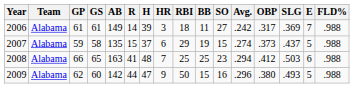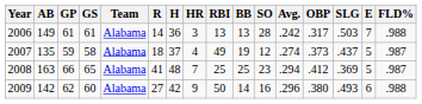 <table class="wikitable" style="text-align:center">
 <tr>
 <th>Year</th>
-<th>Team</th>
+<th>AB</th>
 <th>GP</th>
 <th>GS</th>
-<th>AB</th>
+<th>Team</th>
 <th>R</th>
 <th>H</th>
 <th>HR</th>
 <th>RBI</th>
 <th>BB</th>
 <th>SO</th>
 <th>Avg.</th>
 <th>OBP</th>
 <th>SLG</th>
 <th>E</th>
 <th>FLD%</th>
 </tr>
 <tr>
 <td>2006</td>
-<td><a href='#'>Alabama</a></td>
+<td>149</td>
 <td>61</td>
 <td>61</td>
-<td>149</td>
+<td><a href='#'>Alabama</a></td>
 <td>14</td>
-<td>39</td>
+<td>36</td>
 <td>3</td>
-<td>18</td>
-<td>11</td>
-<td>27</td>
+<td>13</td>
+<td>13</td>
+<td>28</td>
 <td>.242</td>
 <td>.317</td>
-<td>.369</td>
+<td>.503</td>
 <td>7</td>
 <td>.988</td>
 </tr>
 <tr>
 <td>2007</td>
-<td><a href='#'>Alabama</a></td>
+<td>135</td>
 <td>59</td>
 <td>58</td>
-<td>135</td>
-<td>15</td>
+<td><a href='#'>Alabama</a></td>
+<td>18</td>
 <td>37</td>
-<td>6</td>
-<td>29</td>
+<td>4</td>
+<td>49</td>
 <td>19</td>
-<td>15</td>
+<td>12</td>
 <td>.274</td>
 <td>.373</td>
 <td>.437</td>
 <td>5</td>
-<td>.988</td>
+<td>.987</td>
 </tr>
 <tr>
 <td>2008</td>
-<td><a href='#'>Alabama</a></td>
+<td>163</td>
 <td>66</td>
 <td>65</td>
-<td>163</td>
+<td><a href='#'>Alabama</a></td>
 <td>41</td>
 <td>48</td>
 <td>7</td>
 <td>25</td>
 <td>25</td>
 <td>23</td>
 <td>.294</td>
 <td>.412</td>
-<td>.503</td>
-<td>6</td>
-<td>.988</td>
+<td>.369</td>
+<td>5</td>
+<td>.987</td>
 </tr>
 <tr>
 <td>2009</td>
-<td><a href='#'>Alabama</a></td>
+<td>142</td>
 <td>62</td>
 <td>60</td>
-<td>142</td>
-<td>44</td>
-<td>47</td>
+<td><a href='#'>Alabama</a></td>
+<td>27</td>
+<td>42</td>
 <td>9</td>
 <td>50</td>
-<td>15</td>
+<td>14</td>
 <td>16</td>
 <td>.296</td>
 <td>.380</td>
 <td>.493</td>
-<td>5</td>
+<td>6</td>
 <td>.988</td>
 </tr>
 </table>
